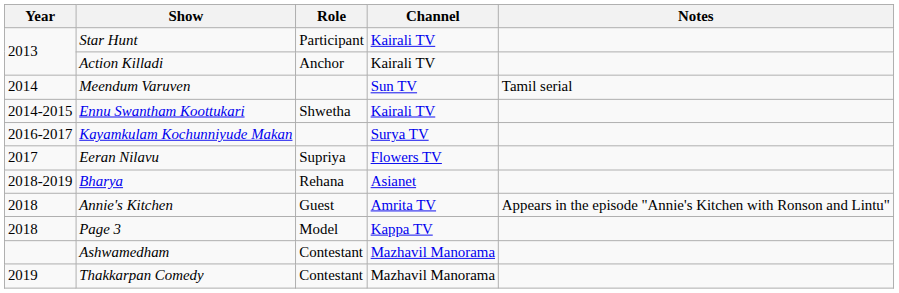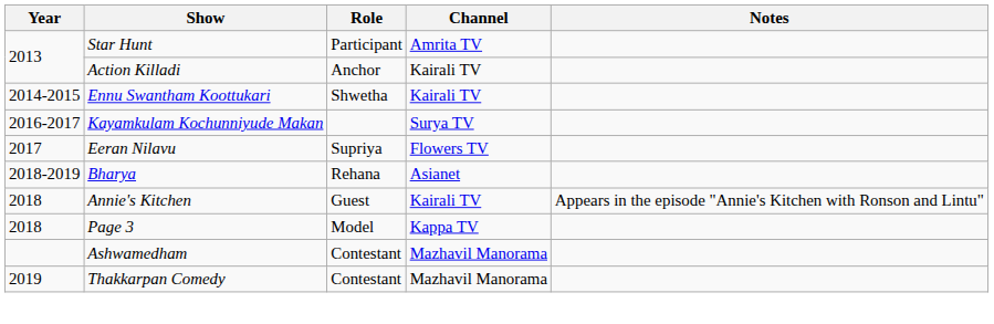 <table class="wikitable sortable">
 <tr>
 <th>Year</th>
 <th>Show</th>
 <th>Role</th>
 <th>Channel</th>
 <th>Notes</th>
 </tr>
 <tr>
 <td rowspan="2">2013</td>
 <td><em>Star Hunt</em></td>
 <td>Participant</td>
-<td><a href='#'>Kairali TV</a></td>
+<td><a href='#'>Amrita TV</a></td>
 <td></td>
 </tr>
 <tr>
 <td><em>Action Killadi</em></td>
 <td>Anchor</td>
 <td>Kairali TV</td>
 <td></td>
-</tr>
-<tr>
-<td>2014</td>
-<td><em>Meendum Varuven</em></td>
-<td></td>
-<td><a href='#'>Sun TV</a></td>
-<td>Tamil serial</td>
 </tr>
 <tr>
 <td>2014-2015</td>
 <td><em><a href='#'>Ennu Swantham Koottukari</a></em></td>
 <td>Shwetha</td>
 <td><a href='#'>Kairali TV</a></td>
 <td></td>
 </tr>
 <tr>
 <td>2016-2017</td>
 <td><em><a href='#'>Kayamkulam Kochunniyude Makan</a></em></td>
 <td></td>
 <td><a href='#'>Surya TV</a></td>
 <td></td>
 </tr>
 <tr>
 <td>2017</td>
 <td><em>Eeran Nilavu</em></td>
 <td>Supriya</td>
 <td><a href='#'>Flowers TV</a></td>
 <td></td>
 </tr>
 <tr>
 <td>2018-2019</td>
 <td><em><a href='#'>Bharya</a></em></td>
 <td>Rehana</td>
 <td><a href='#'>Asianet</a></td>
 <td></td>
 </tr>
 <tr>
 <td>2018</td>
 <td><em>Annie's Kitchen</em></td>
 <td>Guest</td>
-<td><a href='#'>Amrita TV</a></td>
+<td><a href='#'>Kairali TV</a></td>
 <td>Appears in the episode "Annie's Kitchen with Ronson and Lintu"</td>
 </tr>
 <tr>
 <td>2018</td>
 <td><em>Page 3</em></td>
 <td>Model</td>
 <td><a href='#'>Kappa TV</a></td>
 <td></td>
 </tr>
 <tr>
 <td></td>
 <td><em>Ashwamedham</em></td>
 <td>Contestant</td>
 <td><a href='#'>Mazhavil Manorama</a></td>
 <td></td>
 </tr>
 <tr>
 <td>2019</td>
 <td><em>Thakkarpan Comedy</em></td>
 <td>Contestant</td>
 <td>Mazhavil Manorama</td>
 <td></td>
 </tr>
 </table>
